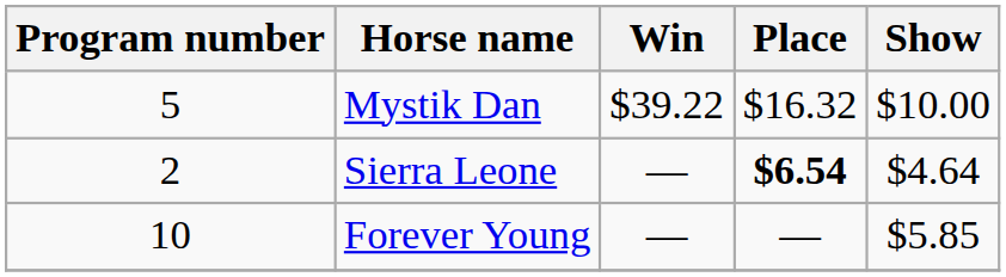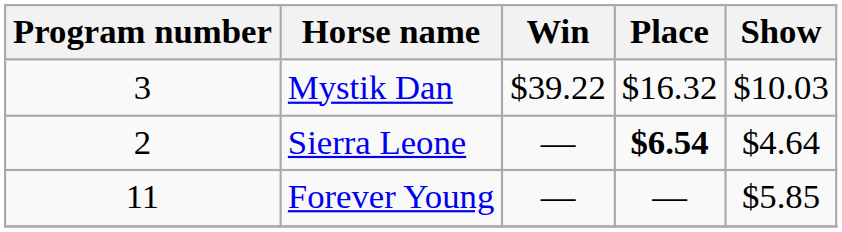 <table class="wikitable" style="text-align: center;">
 <tr>
 <th>Program number</th>
 <th>Horse name</th>
 <th width="40px">Win</th>
 <th width="40px">Place</th>
 <th width="40px">Show</th>
 </tr>
 <tr>
-<td>5</td>
+<td>3</td>
 <td style="text-align: left;"><a href='#'>Mystik Dan</a></td>
 <td>$39.22</td>
 <td>$16.32</td>
-<td>$10.00</td>
+<td>$10.03</td>
 </tr>
 <tr>
 <td>2</td>
 <td style="text-align: left;"><a href='#'>Sierra Leone</a></td>
 <td>—</td>
 <td><strong>$6.54</strong></td>
 <td>$4.64</td>
 </tr>
 <tr>
-<td>10</td>
+<td>11</td>
 <td style="text-align: left;"><a href='#'>Forever Young</a></td>
 <td>—</td>
 <td>—</td>
 <td>$5.85</td>
 </tr>
 <tr>
 </tr>
 </table>
